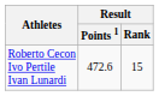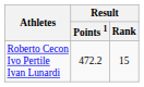 <table class="wikitable" border="1" style="font-size:90%">
 <tr>
 <th rowspan=2>Athletes</th>
 <th colspan=2>Result</th>
 </tr>
 <tr>
 <th>Points <sup>1</sup></th>
 <th>Rank</th>
 </tr>
 <tr>
 <td><a href='#'>Roberto Cecon</a><br><a href='#'>Ivo Pertile</a><br><a href='#'>Ivan Lunardi</a></td>
-<td align=center>472.6</td>
+<td align=center>472.2</td>
 <td align=center>15</td>
 </tr>
 </table>
